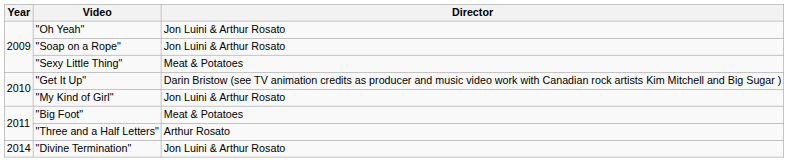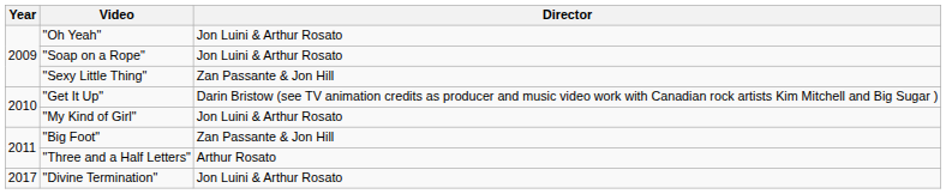 <table class="wikitable">
 <tr>
 <th>Year</th>
 <th>Video</th>
 <th>Director</th>
 </tr>
 <tr>
 <td rowspan="3">2009</td>
 <td>"Oh Yeah"</td>
 <td>Jon Luini & Arthur Rosato</td>
 </tr>
 <tr>
 <td>"Soap on a Rope"</td>
 <td>Jon Luini & Arthur Rosato</td>
 </tr>
 <tr>
 <td>"Sexy Little Thing"</td>
-<td>Meat & Potatoes</td>
+<td>Zan Passante & Jon Hill</td>
 </tr>
 <tr>
 <td rowspan="2">2010</td>
 <td>"Get It Up"</td>
 <td>Darin Bristow (see TV animation credits as producer and music video work with Canadian rock artists Kim Mitchell and Big Sugar )</td>
 </tr>
 <tr>
 <td>"My Kind of Girl"</td>
 <td>Jon Luini & Arthur Rosato</td>
 </tr>
 <tr>
 <td rowspan="2">2011</td>
 <td>"Big Foot"</td>
-<td>Meat & Potatoes</td>
+<td>Zan Passante & Jon Hill</td>
 </tr>
 <tr>
 <td>"Three and a Half Letters"</td>
 <td>Arthur Rosato</td>
 </tr>
 <tr>
-<td>2014</td>
+<td>2017</td>
 <td>"Divine Termination"</td>
 <td>Jon Luini & Arthur Rosato</td>
 </tr>
 </table>
